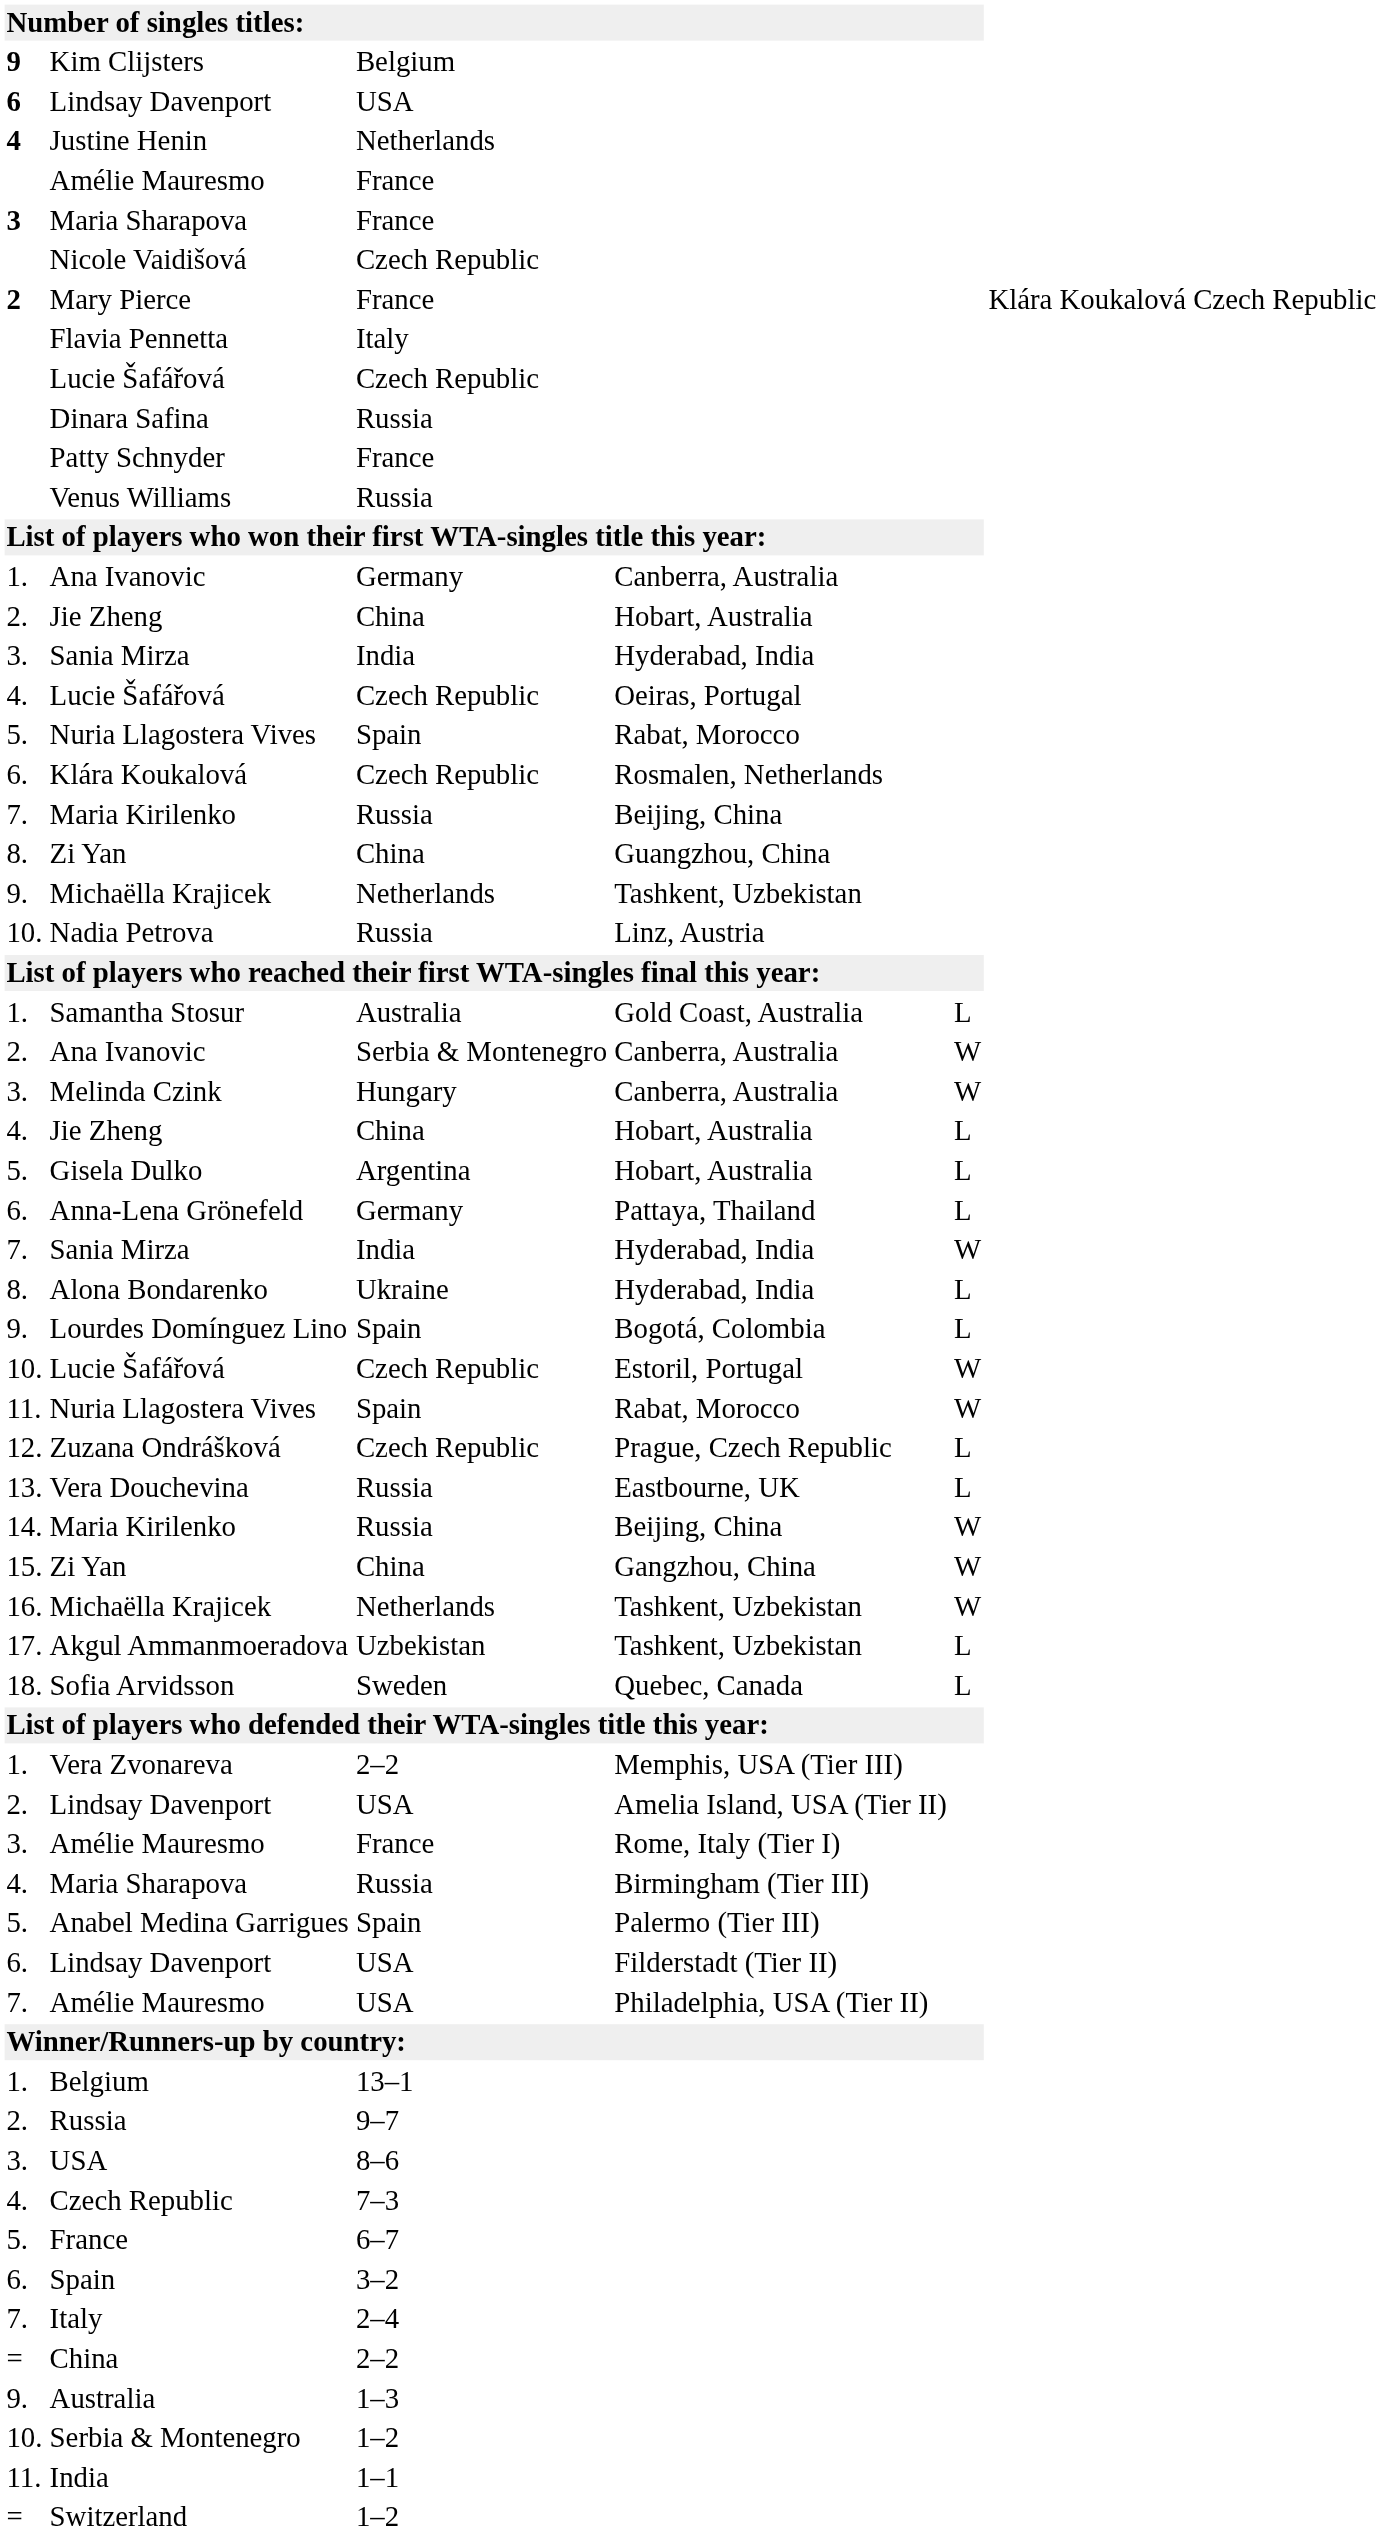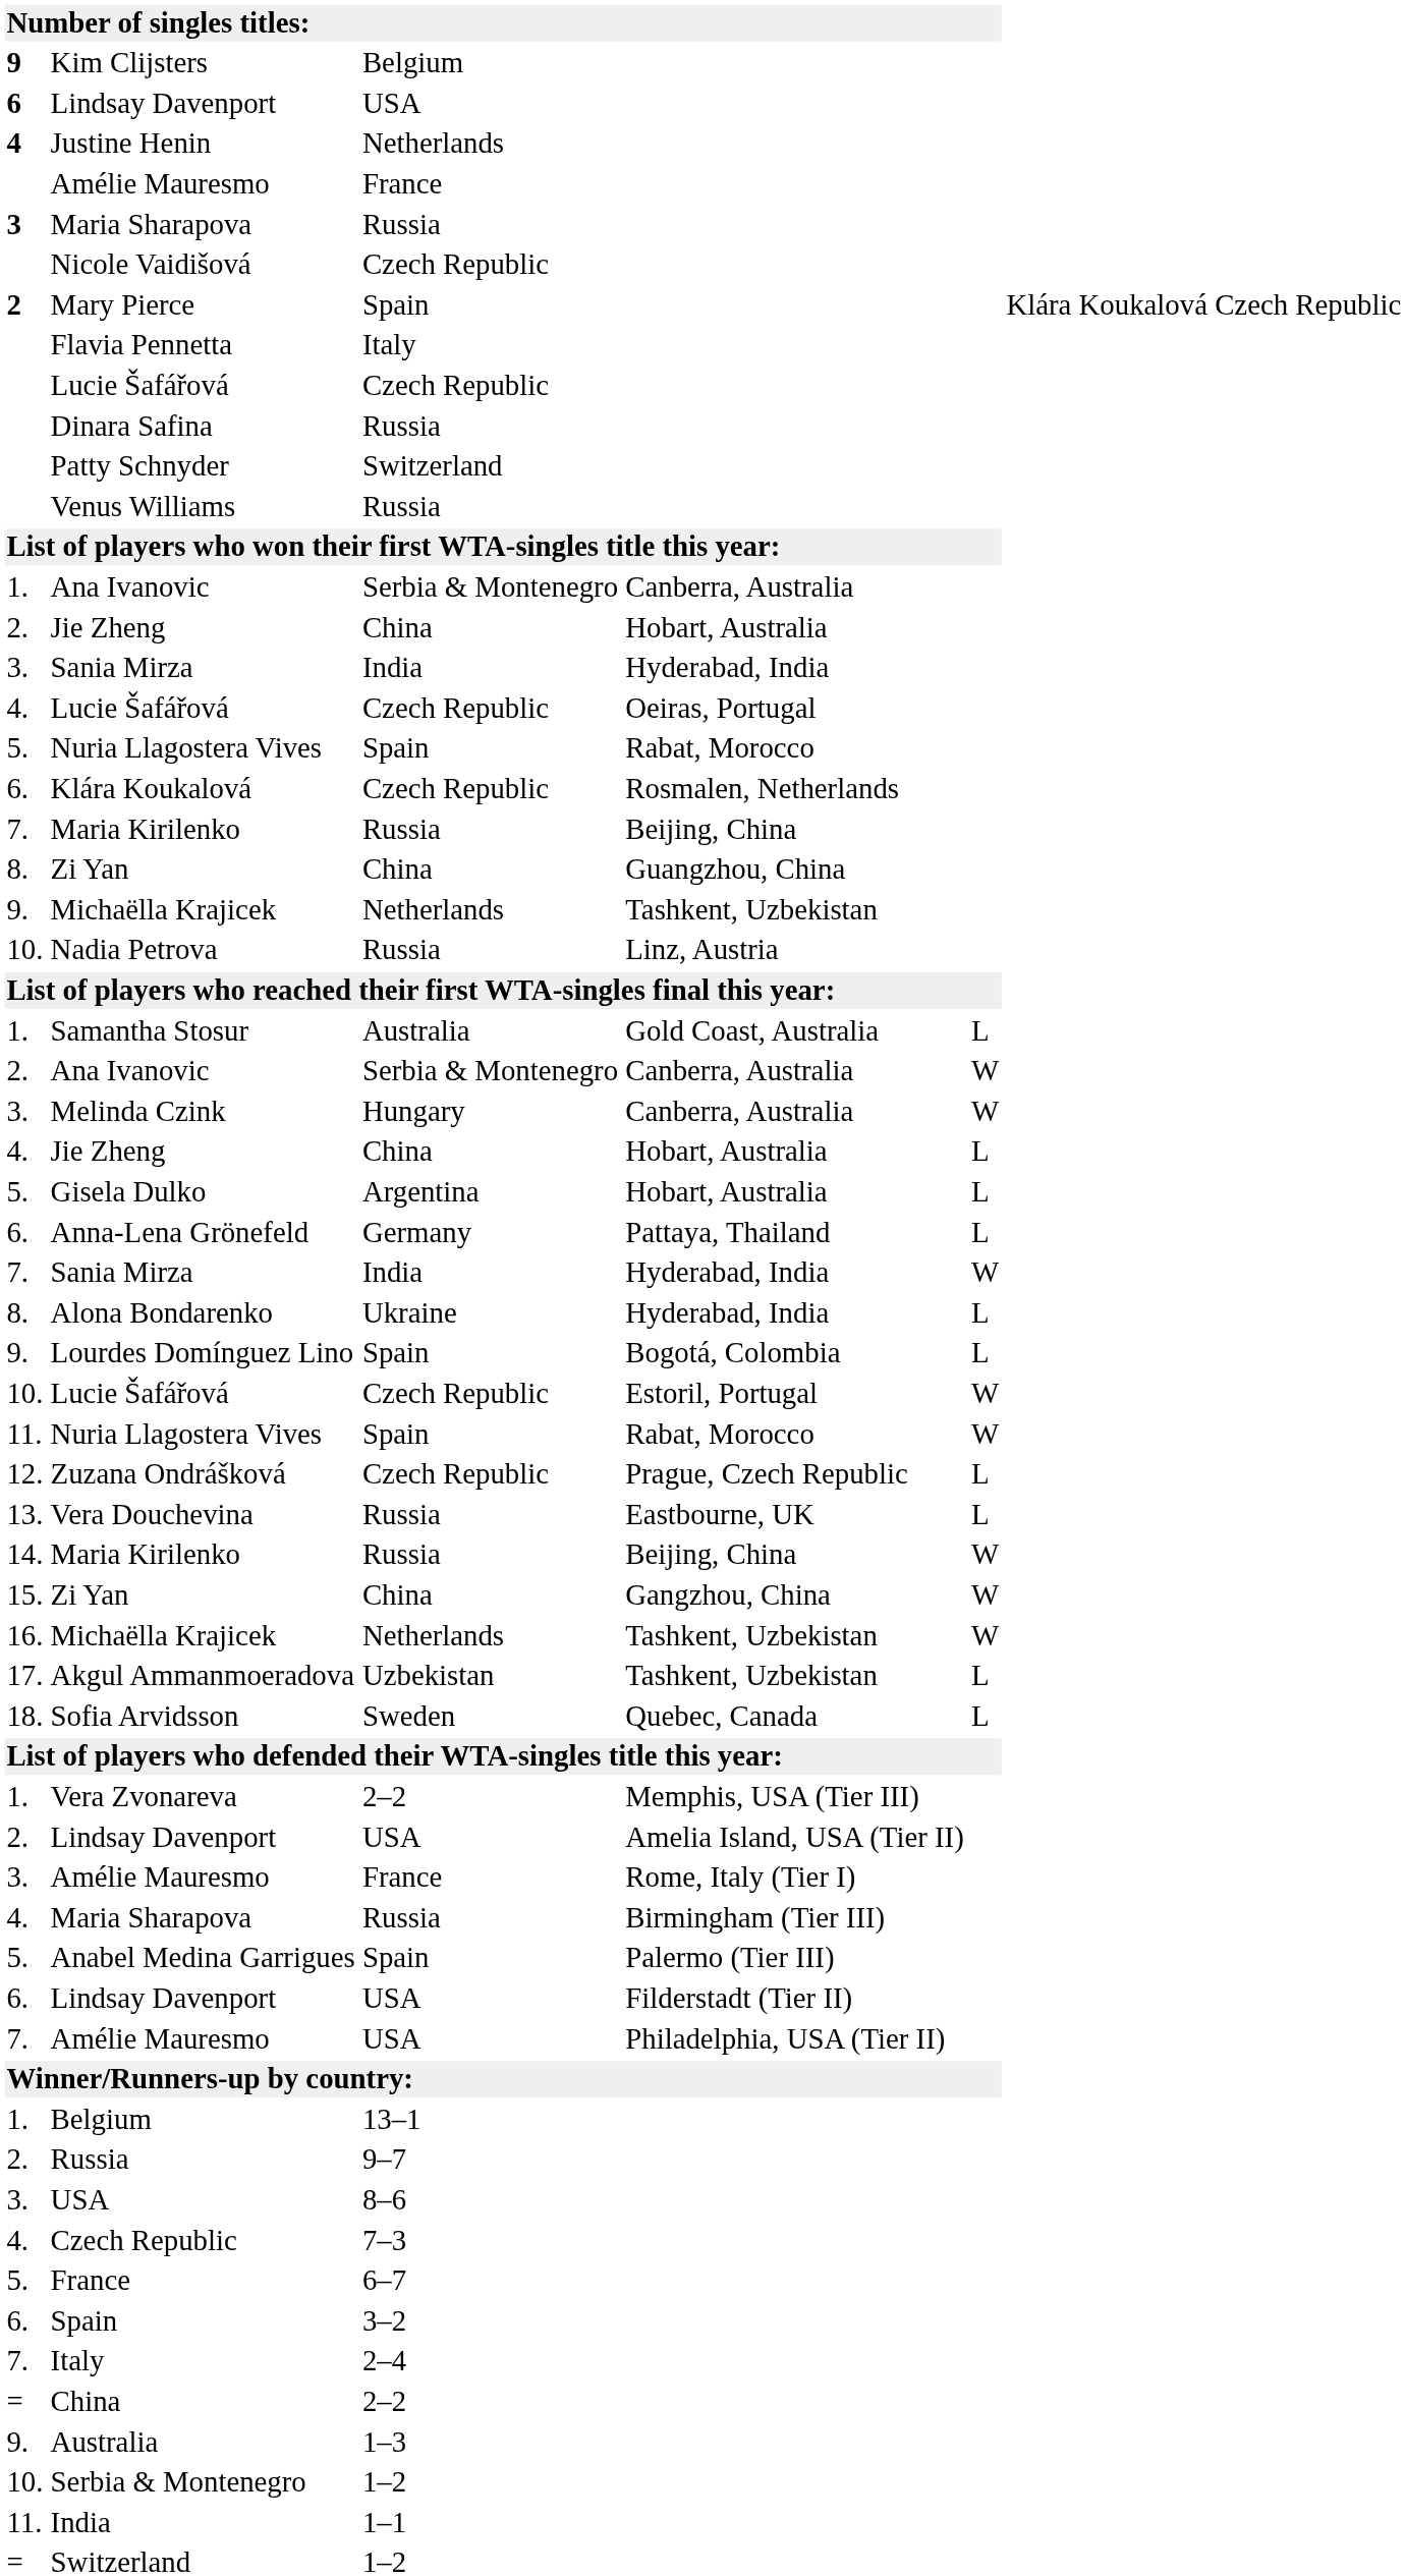 <table>
 <tr style="background:#efefef;">
 <td colspan=5><strong>Number of singles titles:</strong></td>
 </tr>
 <tr>
 <td><strong>9</strong></td>
 <td>Kim Clijsters</td>
 <td>Belgium</td>
 </tr>
 <tr>
 <td><strong>6</strong></td>
 <td>Lindsay Davenport</td>
 <td>USA</td>
 </tr>
 <tr>
 <td><strong>4</strong></td>
 <td>Justine Henin</td>
 <td>Netherlands</td>
 </tr>
 <tr>
 <td></td>
 <td>Amélie Mauresmo</td>
 <td>France</td>
 </tr>
 <tr>
 <td><strong>3</strong></td>
 <td>Maria Sharapova</td>
-<td>France</td>
+<td>Russia</td>
 </tr>
 <tr>
 <td></td>
 <td>Nicole Vaidišová</td>
 <td>Czech Republic</td>
 </tr>
 <tr>
 <td><strong>2</strong></td>
 <td>Mary Pierce</td>
-<td>France</td>
+<td>Spain</td>
 <td></td>
 <td></td>
 <td>Klára Koukalová</td>
 <td>Czech Republic</td>
 </tr>
 <tr>
 <td></td>
 <td>Flavia Pennetta</td>
 <td>Italy</td>
 </tr>
 <tr>
 <td></td>
 <td>Lucie Šafářová</td>
 <td>Czech Republic</td>
 </tr>
 <tr>
 <td></td>
 <td>Dinara Safina</td>
 <td>Russia</td>
 </tr>
 <tr>
 <td></td>
 <td>Patty Schnyder</td>
-<td>France</td>
+<td>Switzerland</td>
 </tr>
 <tr>
 <td></td>
 <td>Venus Williams</td>
 <td>Russia</td>
 </tr>
 <tr style="background:#efefef;">
 <td colspan=5><strong>List of players who won their first WTA-singles title this year:</strong></td>
 </tr>
 <tr>
 <td>1.</td>
 <td>Ana Ivanovic</td>
-<td>Germany</td>
+<td>Serbia & Montenegro</td>
 <td>Canberra, Australia</td>
 </tr>
 <tr>
 <td>2.</td>
 <td>Jie Zheng</td>
 <td>China</td>
 <td>Hobart, Australia</td>
 </tr>
 <tr>
 <td>3.</td>
 <td>Sania Mirza</td>
 <td>India</td>
 <td>Hyderabad, India</td>
 </tr>
 <tr>
 <td>4.</td>
 <td>Lucie Šafářová</td>
 <td>Czech Republic</td>
 <td>Oeiras, Portugal</td>
 </tr>
 <tr>
 <td>5.</td>
 <td>Nuria Llagostera Vives</td>
 <td>Spain</td>
 <td>Rabat, Morocco</td>
 </tr>
 <tr>
 <td>6.</td>
 <td>Klára Koukalová</td>
 <td>Czech Republic</td>
 <td>Rosmalen, Netherlands</td>
 </tr>
 <tr>
 <td>7.</td>
 <td>Maria Kirilenko</td>
 <td>Russia</td>
 <td>Beijing, China</td>
 </tr>
 <tr>
 <td>8.</td>
 <td>Zi Yan</td>
 <td>China</td>
 <td>Guangzhou, China</td>
 </tr>
 <tr>
 <td>9.</td>
 <td>Michaëlla Krajicek</td>
 <td>Netherlands</td>
 <td>Tashkent, Uzbekistan</td>
 </tr>
 <tr>
 <td>10.</td>
 <td>Nadia Petrova</td>
 <td>Russia</td>
 <td>Linz, Austria</td>
 </tr>
 <tr style="background:#efefef;">
 <td colspan=5><strong>List of players who reached their first WTA-singles final this year:</strong></td>
 </tr>
 <tr>
 <td>1.</td>
 <td>Samantha Stosur</td>
 <td>Australia</td>
 <td>Gold Coast, Australia</td>
 <td>L</td>
 </tr>
 <tr>
 <td>2.</td>
 <td>Ana Ivanovic</td>
 <td>Serbia & Montenegro</td>
 <td>Canberra, Australia</td>
 <td>W</td>
 </tr>
 <tr>
 <td>3.</td>
 <td>Melinda Czink</td>
 <td>Hungary</td>
 <td>Canberra, Australia</td>
 <td>W</td>
 </tr>
 <tr>
 <td>4.</td>
 <td>Jie Zheng</td>
 <td>China</td>
 <td>Hobart, Australia</td>
 <td>L</td>
 </tr>
 <tr>
 <td>5.</td>
 <td>Gisela Dulko</td>
 <td>Argentina</td>
 <td>Hobart, Australia</td>
 <td>L</td>
 </tr>
 <tr>
 <td>6.</td>
 <td>Anna-Lena Grönefeld</td>
 <td>Germany</td>
 <td>Pattaya, Thailand</td>
 <td>L</td>
 </tr>
 <tr>
 <td>7.</td>
 <td>Sania Mirza</td>
 <td>India</td>
 <td>Hyderabad, India</td>
 <td>W</td>
 </tr>
 <tr>
 <td>8.</td>
 <td>Alona Bondarenko</td>
 <td>Ukraine</td>
 <td>Hyderabad, India</td>
 <td>L</td>
 </tr>
 <tr>
 <td>9.</td>
 <td>Lourdes Domínguez Lino</td>
 <td>Spain</td>
 <td>Bogotá, Colombia</td>
 <td>L</td>
 </tr>
 <tr>
 <td>10.</td>
 <td>Lucie Šafářová</td>
 <td>Czech Republic</td>
 <td>Estoril, Portugal</td>
 <td>W</td>
 </tr>
 <tr>
 <td>11.</td>
 <td>Nuria Llagostera Vives</td>
 <td>Spain</td>
 <td>Rabat, Morocco</td>
 <td>W</td>
 </tr>
 <tr>
 <td>12.</td>
 <td>Zuzana Ondrášková</td>
 <td>Czech Republic</td>
 <td>Prague, Czech Republic</td>
 <td>L</td>
 </tr>
 <tr>
 <td>13.</td>
 <td>Vera Douchevina</td>
 <td>Russia</td>
 <td>Eastbourne, UK</td>
 <td>L</td>
 </tr>
 <tr>
 <td>14.</td>
 <td>Maria Kirilenko</td>
 <td>Russia</td>
 <td>Beijing, China</td>
 <td>W</td>
 </tr>
 <tr>
 <td>15.</td>
 <td>Zi Yan</td>
 <td>China</td>
 <td>Gangzhou, China</td>
 <td>W</td>
 </tr>
 <tr>
 <td>16.</td>
 <td>Michaëlla Krajicek</td>
 <td>Netherlands</td>
 <td>Tashkent, Uzbekistan</td>
 <td>W</td>
 </tr>
 <tr>
 <td>17.</td>
 <td>Akgul Ammanmoeradova</td>
 <td>Uzbekistan</td>
 <td>Tashkent, Uzbekistan</td>
 <td>L</td>
 </tr>
 <tr>
 <td>18.</td>
 <td>Sofia Arvidsson</td>
 <td>Sweden</td>
 <td>Quebec, Canada</td>
 <td>L</td>
 </tr>
 <tr style="background:#efefef;">
 <td colspan=5><strong>List of players who defended their WTA-singles title this year:</strong></td>
 </tr>
 <tr>
 <td>1.</td>
 <td>Vera Zvonareva</td>
 <td>2–2</td>
 <td>Memphis, USA (Tier III)</td>
 </tr>
 <tr>
 <td>2.</td>
 <td>Lindsay Davenport</td>
 <td>USA</td>
 <td>Amelia Island, USA (Tier II)</td>
 </tr>
 <tr>
 <td>3.</td>
 <td>Amélie Mauresmo</td>
 <td>France</td>
 <td>Rome, Italy (Tier I)</td>
 </tr>
 <tr>
 <td>4.</td>
 <td>Maria Sharapova</td>
 <td>Russia</td>
 <td>Birmingham (Tier III)</td>
 </tr>
 <tr>
 <td>5.</td>
 <td>Anabel Medina Garrigues</td>
 <td>Spain</td>
 <td>Palermo (Tier III)</td>
 </tr>
 <tr>
 <td>6.</td>
 <td>Lindsay Davenport</td>
 <td>USA</td>
 <td>Filderstadt (Tier II)</td>
 </tr>
 <tr>
 <td>7.</td>
 <td>Amélie Mauresmo</td>
 <td>USA</td>
 <td>Philadelphia, USA (Tier II)</td>
 </tr>
 <tr style="background:#efefef;">
 <td colspan=5><strong>Winner/Runners-up by country:</strong></td>
 </tr>
 <tr>
 <td>1.</td>
 <td>Belgium</td>
 <td>13–1</td>
 </tr>
 <tr>
 <td>2.</td>
 <td>Russia</td>
 <td>9–7</td>
 </tr>
 <tr>
 <td>3.</td>
 <td>USA</td>
 <td>8–6</td>
 </tr>
 <tr>
 <td>4.</td>
 <td>Czech Republic</td>
 <td>7–3</td>
 </tr>
 <tr>
 <td>5.</td>
 <td>France</td>
 <td>6–7</td>
 </tr>
 <tr>
 <td>6.</td>
 <td>Spain</td>
 <td>3–2</td>
 </tr>
 <tr>
 <td>7.</td>
 <td>Italy</td>
 <td>2–4</td>
 </tr>
 <tr>
 <td>=</td>
 <td>China</td>
 <td>2–2</td>
 </tr>
 <tr>
 <td>9.</td>
 <td>Australia</td>
 <td>1–3</td>
 </tr>
 <tr>
 <td>10.</td>
 <td>Serbia & Montenegro</td>
 <td>1–2</td>
 </tr>
 <tr>
 <td>11.</td>
 <td>India</td>
 <td>1–1</td>
 </tr>
 <tr>
 <td>=</td>
 <td>Switzerland</td>
 <td>1–2</td>
 </tr>
 </table>
